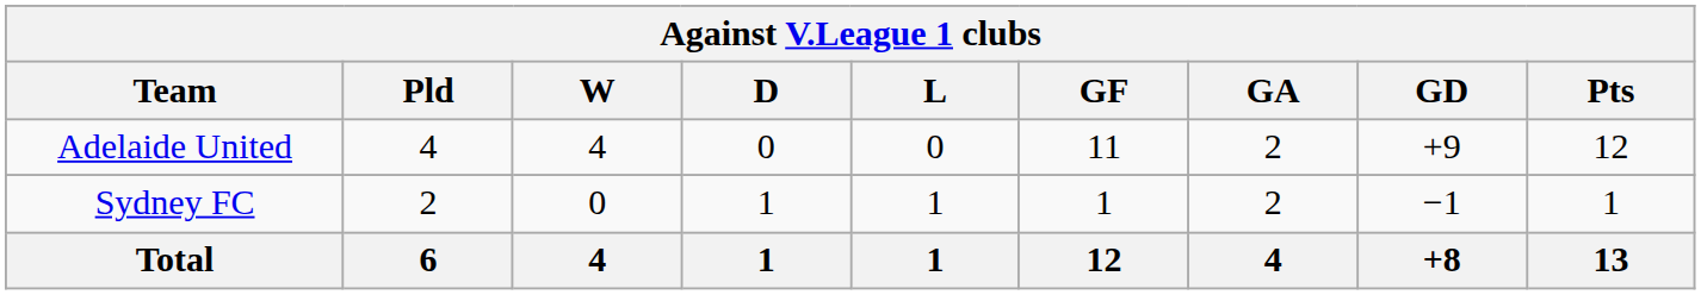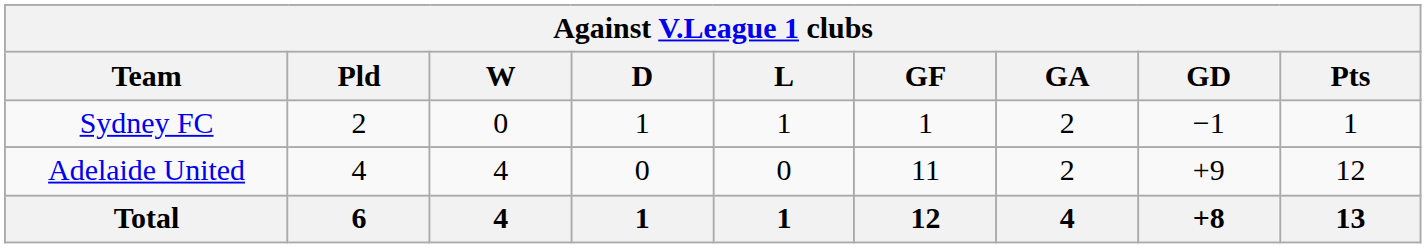 <table width=60% class="wikitable" style="text-align:center">
 <tr>
 <th colspan=9>Against <a href='#'>V.League 1</a> clubs</th>
 </tr>
 <tr>
 <th width=10%>Team</th>
 <th width=5%>Pld</th>
 <th width=5%>W</th>
 <th width=5%>D</th>
 <th width=5%>L</th>
 <th width=5%>GF</th>
 <th width=5%>GA</th>
 <th width=5%>GD</th>
 <th width=5%>Pts</th>
 </tr>
 <tr>
+<td align=center><a href='#'>Sydney FC</a></td>
+<td>2</td>
+<td>0</td>
+<td>1</td>
+<td>1</td>
+<td>1</td>
+<td>2</td>
+<td>−1</td>
+<td>1</td>
+</tr>
+<tr>
 <td align=center><a href='#'>Adelaide United</a></td>
 <td>4</td>
 <td>4</td>
 <td>0</td>
 <td>0</td>
 <td>11</td>
 <td>2</td>
 <td>+9</td>
 <td>12</td>
-</tr>
-<tr>
-<td align=center><a href='#'>Sydney FC</a></td>
-<td>2</td>
-<td>0</td>
-<td>1</td>
-<td>1</td>
-<td>1</td>
-<td>2</td>
-<td>−1</td>
-<td>1</td>
 </tr>
 <tr>
 <th>Total</th>
 <th>6</th>
 <th>4</th>
 <th>1</th>
 <th>1</th>
 <th>12</th>
 <th>4</th>
 <th>+8</th>
 <th>13</th>
 </tr>
 </table>
